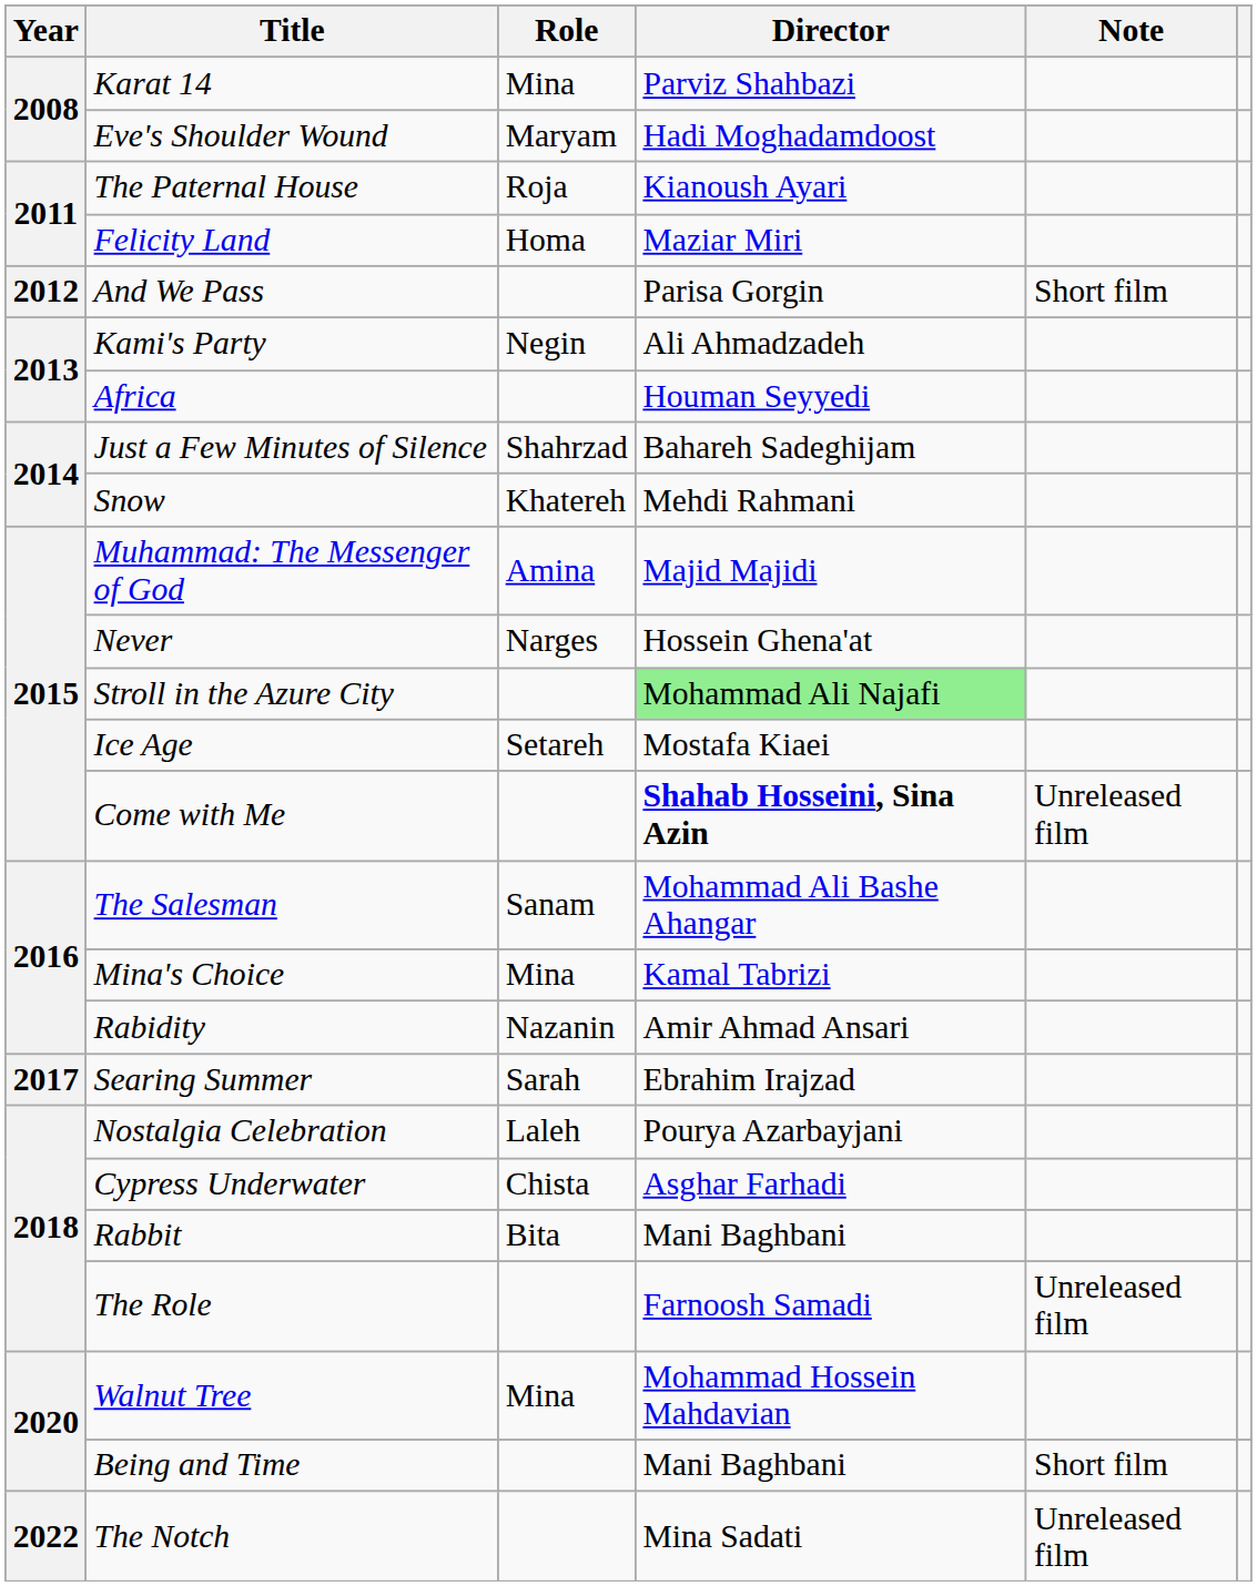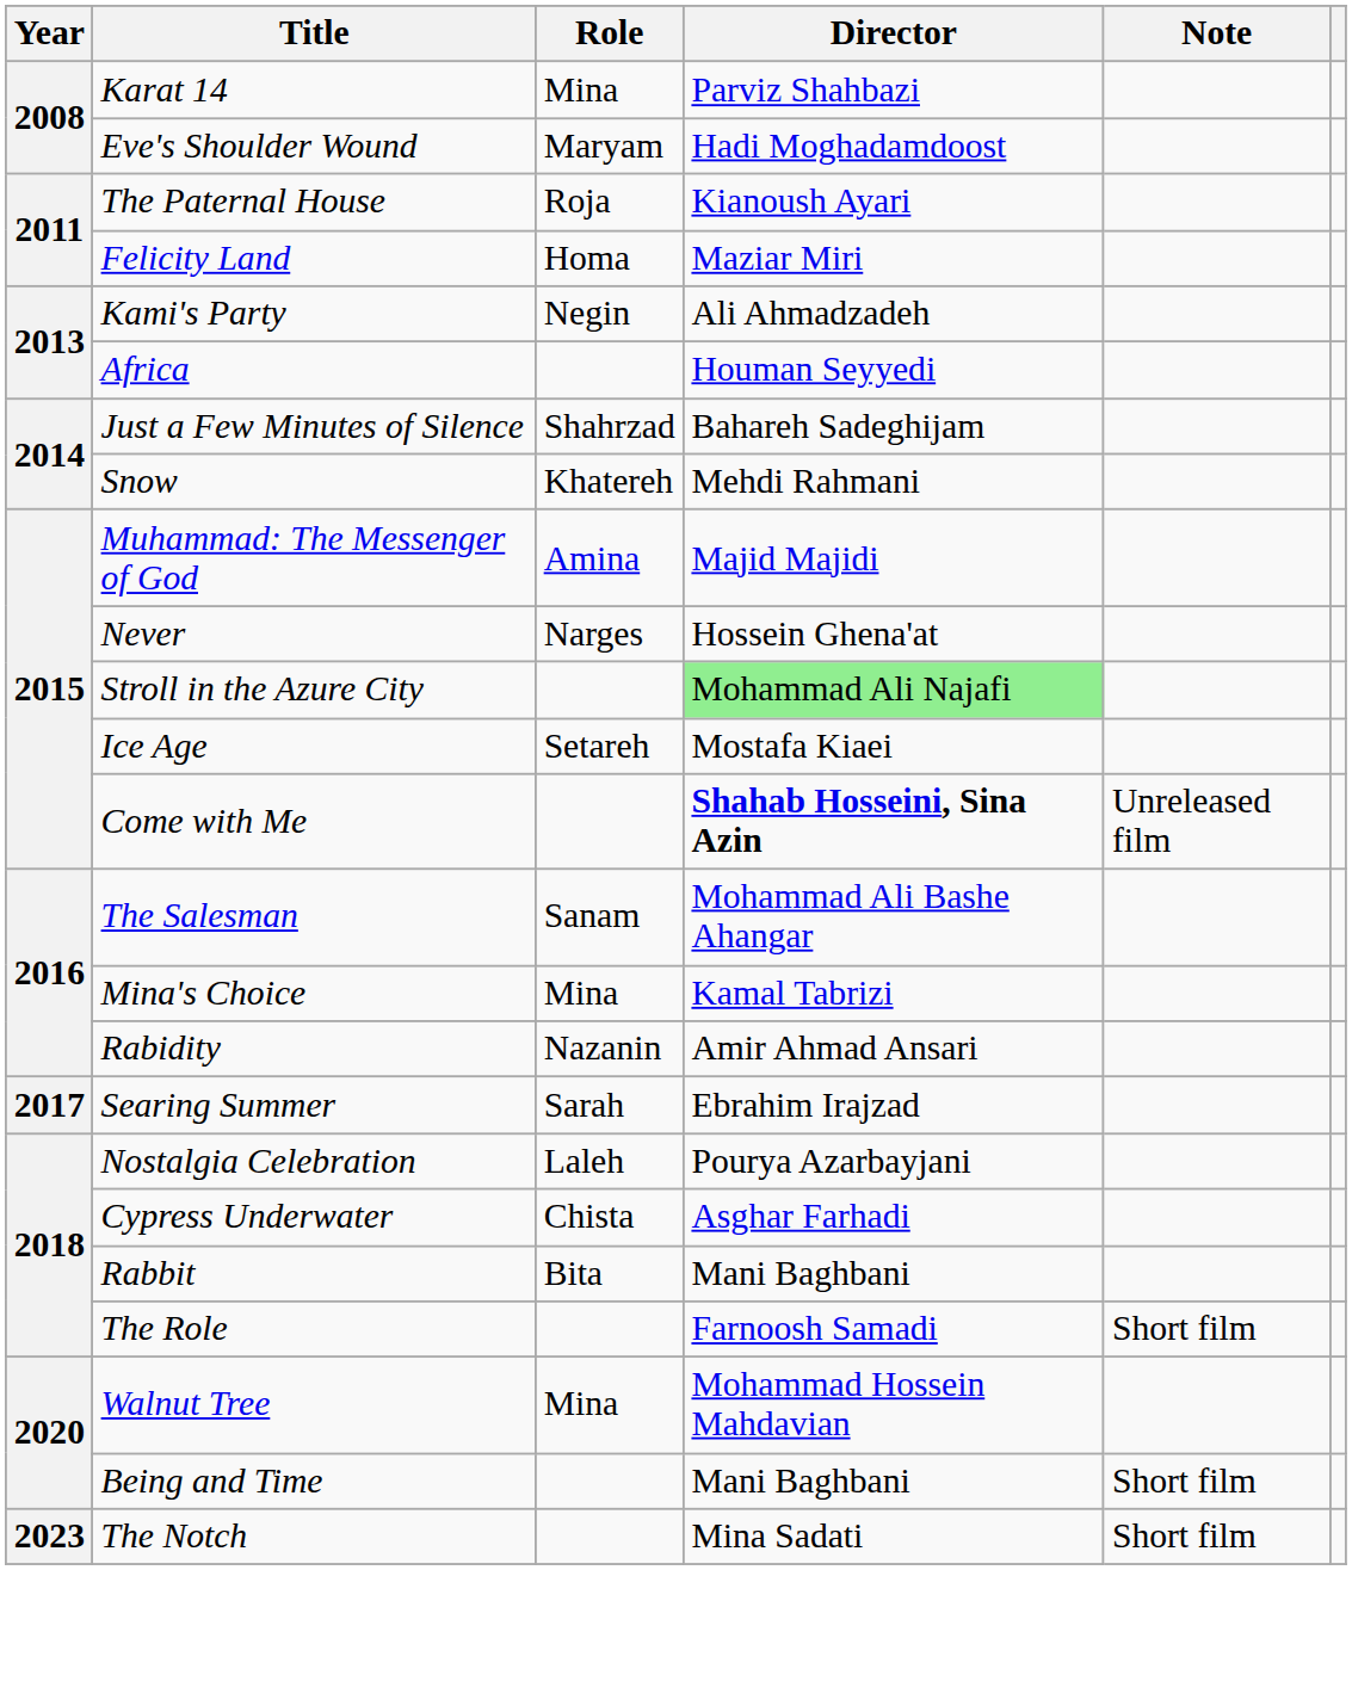 <table class="wikitable sortable plainrowheaders">
 <tr>
 <th scope="col">Year</th>
 <th scope="col">Title</th>
 <th scope="col">Role</th>
 <th scope="col">Director</th>
 <th scope="col" class="unsortable">Note</th>
 <th scope="col" class="unsortable"></th>
 </tr>
 <tr>
 <th rowspan="2" scope="row">2008</th>
 <td><em>Karat 14</em></td>
 <td>Mina</td>
 <td><a href='#'>Parviz Shahbazi</a></td>
 <td></td>
 <td></td>
 </tr>
 <tr>
 <td><em>Eve's Shoulder Wound</em></td>
 <td>Maryam</td>
 <td><a href='#'>Hadi Moghadamdoost</a></td>
 <td></td>
 <td></td>
 </tr>
 <tr>
 <th scope="row" rowspan="2">2011</th>
 <td><em>The Paternal House</em></td>
 <td>Roja</td>
 <td><a href='#'>Kianoush Ayari</a></td>
 <td></td>
 <td></td>
 </tr>
 <tr>
 <td><em><a href='#'>Felicity Land</a></em></td>
 <td>Homa</td>
 <td><a href='#'>Maziar Miri</a></td>
 <td></td>
-<td></td>
-</tr>
-<tr>
-<th scope="row">2012</th>
-<td><em>And We Pass</em></td>
-<td></td>
-<td>Parisa Gorgin</td>
-<td>Short film</td>
 <td></td>
 </tr>
 <tr>
 <th scope="row" rowspan="2">2013</th>
 <td><em>Kami's Party</em></td>
 <td>Negin</td>
 <td>Ali Ahmadzadeh</td>
 <td></td>
 <td></td>
 </tr>
 <tr>
 <td><em><a href='#'>Africa</a></em></td>
 <td></td>
 <td><a href='#'>Houman Seyyedi</a></td>
 <td></td>
 <td></td>
 </tr>
 <tr>
 <th scope="row" rowspan="2">2014</th>
 <td><em>Just a Few Minutes of Silence</em></td>
 <td>Shahrzad</td>
 <td>Bahareh Sadeghijam</td>
 <td></td>
 <td></td>
 </tr>
 <tr>
 <td><em>Snow</em></td>
 <td>Khatereh</td>
 <td>Mehdi Rahmani</td>
 <td></td>
 <td></td>
 </tr>
 <tr>
 <th scope="row" rowspan="5">2015</th>
 <td><em><a href='#'>Muhammad: The Messenger of God</a></em></td>
 <td><a href='#'>Amina</a></td>
 <td><a href='#'>Majid Majidi</a></td>
 <td></td>
 <td></td>
 </tr>
 <tr>
 <td><em>Never</em></td>
 <td>Narges</td>
 <td>Hossein Ghena'at</td>
 <td></td>
 <td></td>
 </tr>
 <tr>
 <td><em>Stroll in the Azure City</em></td>
 <td></td>
 <td style="background: lightgreen;">Mohammad Ali Najafi</td>
 <td></td>
 <td></td>
 </tr>
 <tr>
 <td><em>Ice Age</em></td>
 <td>Setareh</td>
 <td>Mostafa Kiaei</td>
 <td></td>
 <td></td>
 </tr>
 <tr>
 <td><em>Come with Me</em></td>
 <td></td>
 <td><strong><a href='#'>Shahab Hosseini</a>, Sina Azin</strong></td>
 <td>Unreleased film</td>
 <td></td>
 </tr>
 <tr>
 <th scope="row" rowspan="3">2016</th>
 <td><em><a href='#'>The Salesman</a></em></td>
 <td>Sanam</td>
 <td><a href='#'>Mohammad Ali Bashe Ahangar</a></td>
 <td></td>
 <td></td>
 </tr>
 <tr>
 <td><em>Mina's Choice</em></td>
 <td>Mina</td>
 <td><a href='#'>Kamal Tabrizi</a></td>
 <td></td>
 <td></td>
 </tr>
 <tr>
 <td><em>Rabidity</em></td>
 <td>Nazanin</td>
 <td>Amir Ahmad Ansari</td>
 <td></td>
 <td></td>
 </tr>
 <tr>
 <th scope="row">2017</th>
 <td><em>Searing Summer</em></td>
 <td>Sarah</td>
 <td>Ebrahim Irajzad</td>
 <td></td>
 <td></td>
 </tr>
 <tr>
 <th scope="row" rowspan="4">2018</th>
 <td><em>Nostalgia Celebration</em></td>
 <td>Laleh</td>
 <td>Pourya Azarbayjani</td>
 <td></td>
 <td></td>
 </tr>
 <tr>
 <td><em>Cypress Underwater</em></td>
 <td>Chista</td>
 <td><a href='#'>Asghar Farhadi</a></td>
 <td></td>
 <td></td>
 </tr>
 <tr>
 <td><em>Rabbit</em></td>
 <td>Bita</td>
 <td>Mani Baghbani</td>
 <td></td>
 <td></td>
 </tr>
 <tr>
 <td><em>The Role</em></td>
 <td></td>
 <td><a href='#'>Farnoosh Samadi</a></td>
-<td>Unreleased film</td>
+<td>Short film</td>
 <td></td>
 </tr>
 <tr>
 <th rowspan="2" scope="row">2020</th>
 <td><em><a href='#'>Walnut Tree</a></em></td>
 <td>Mina</td>
 <td><a href='#'>Mohammad Hossein Mahdavian</a></td>
 <td></td>
 <td></td>
 </tr>
 <tr>
 <td><em>Being and Time</em></td>
 <td></td>
 <td>Mani Baghbani</td>
 <td>Short film</td>
 <td></td>
 </tr>
 <tr>
-<th scope="row">2022</th>
+<th scope="row">2023</th>
 <td><em>The Notch</em></td>
 <td></td>
 <td>Mina Sadati</td>
-<td>Unreleased film</td>
+<td>Short film</td>
 <td></td>
 </tr>
 </table>
